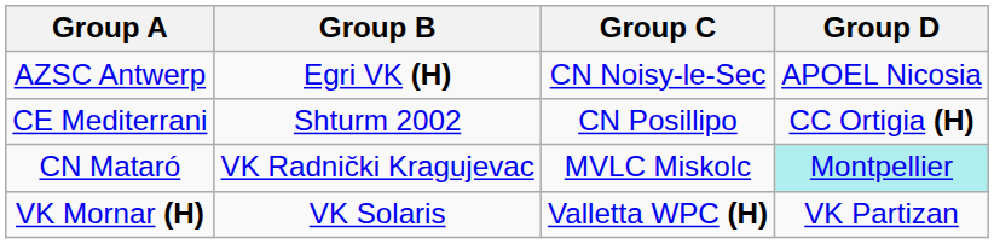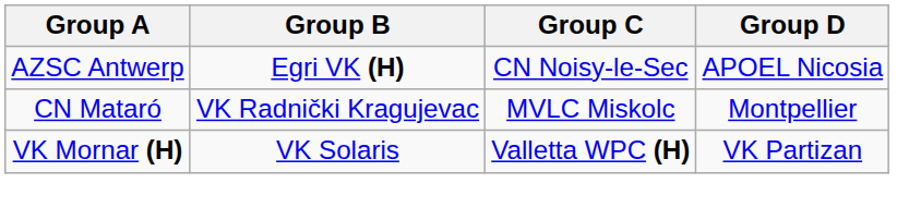 <table class="wikitable" style="text-align:center;">
 <tr>
 <th>Group A</th>
 <th>Group B</th>
 <th>Group C</th>
 <th>Group D</th>
 </tr>
 <tr>
 <td> <a href='#'>AZSC Antwerp</a></td>
 <td> <a href='#'>Egri VK</a> <strong>(H)</strong></td>
 <td> <a href='#'>CN Noisy-le-Sec</a></td>
 <td> <a href='#'>APOEL Nicosia</a></td>
 </tr>
 <tr>
-<td> <a href='#'>CE Mediterrani</a></td>
-<td> <a href='#'>Shturm 2002</a></td>
-<td> <a href='#'>CN Posillipo</a></td>
-<td> <a href='#'>CC Ortigia</a> <strong>(H)</strong></td>
-</tr>
-<tr>
 <td> <a href='#'>CN Mataró</a></td>
 <td> <a href='#'>VK Radnički Kragujevac</a></td>
 <td> <a href='#'>MVLC Miskolc</a></td>
-<td style="background: paleturquoise;"> <a href='#'>Montpellier</a></td>
+<td> <a href='#'>Montpellier</a></td>
 </tr>
 <tr>
 <td> <a href='#'>VK Mornar</a> <strong>(H)</strong></td>
 <td> <a href='#'>VK Solaris</a></td>
 <td> <a href='#'>Valletta WPC</a> <strong>(H)</strong></td>
 <td> <a href='#'>VK Partizan</a></td>
 </tr>
 </table>
